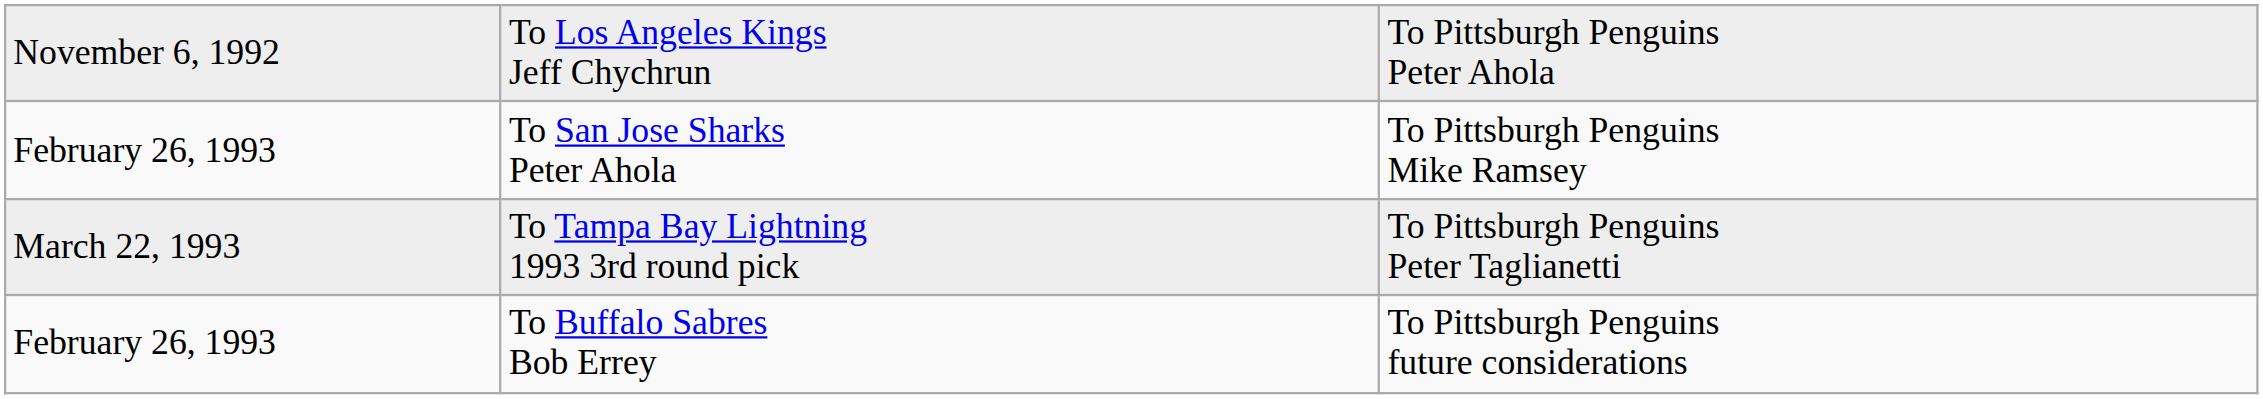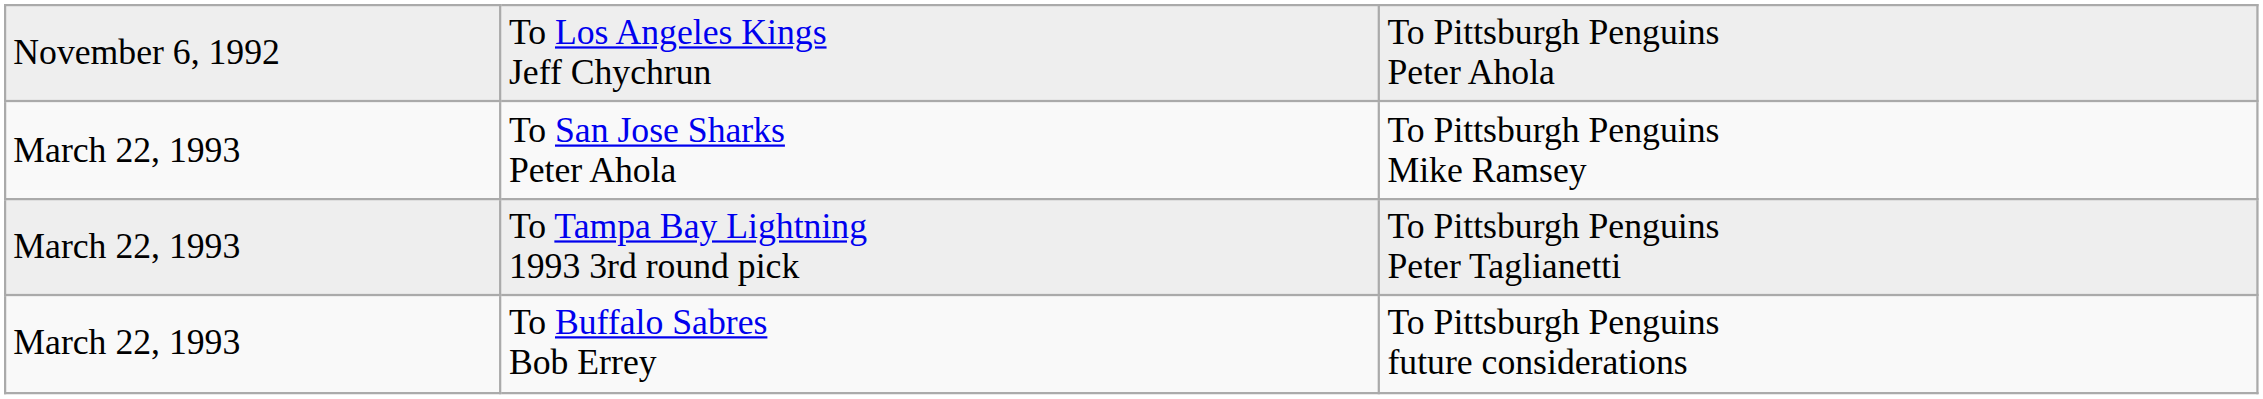 <table class="wikitable" style="border:1px solid #999999; width:80%;">
 <tr bgcolor="eeeeee">
 <td style="width:22%;">November 6, 1992</td>
 <td style="width:39%;" valign="top">To <a href='#'>Los Angeles Kings</a><br>Jeff Chychrun</td>
 <td style="width:39%;" valign="top">To Pittsburgh Penguins<br>Peter Ahola</td>
 </tr>
 <tr>
-<td style="width:22%;">February 26, 1993</td>
+<td style="width:22%;">March 22, 1993</td>
 <td style="width:39%;" valign="top">To <a href='#'>San Jose Sharks</a><br>Peter Ahola</td>
 <td style="width:39%;" valign="top">To Pittsburgh Penguins<br>Mike Ramsey</td>
 </tr>
 <tr bgcolor="eeeeee">
 <td style="width:22%;">March 22, 1993</td>
 <td style="width:39%;" valign="top">To <a href='#'>Tampa Bay Lightning</a><br>1993 3rd round pick</td>
 <td style="width:39%;" valign="top">To Pittsburgh Penguins<br>Peter Taglianetti</td>
 </tr>
 <tr>
-<td style="width:22%;">February 26, 1993</td>
+<td style="width:22%;">March 22, 1993</td>
 <td style="width:39%;" valign="top">To <a href='#'>Buffalo Sabres</a><br>Bob Errey</td>
 <td style="width:39%;" valign="top">To Pittsburgh Penguins<br>future considerations</td>
 </tr>
 </table>
